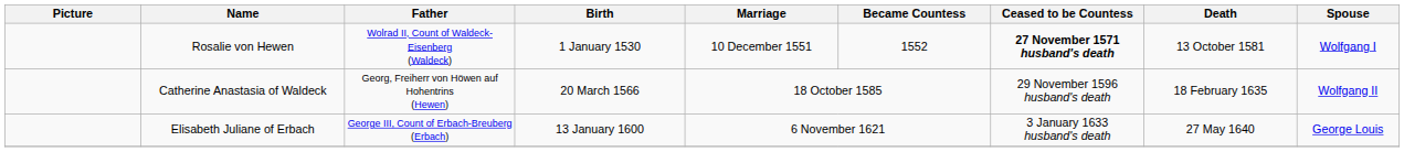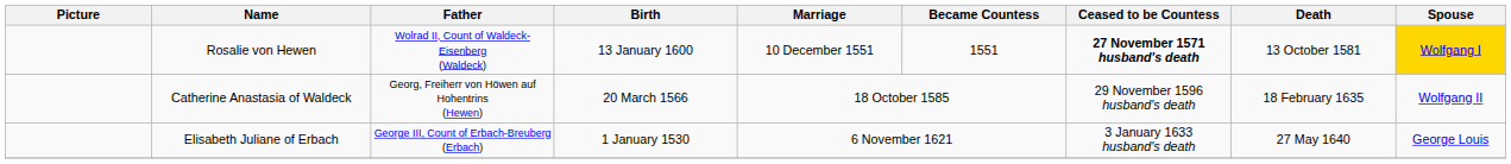 <table width=95% class="wikitable">
 <tr>
 <th width = "8%">Picture</th>
 <th width = "12%">Name</th>
 <th width = "10%">Father</th>
 <th width = "10%">Birth</th>
 <th width = "9%">Marriage</th>
 <th width = "9%">Became Countess</th>
 <th width = "9%">Ceased to be Countess</th>
 <th width = "9%">Death</th>
 <th width = "6%">Spouse</th>
 </tr>
 <tr>
 <td align="center"></td>
 <td align="center">Rosalie von Hewen</td>
 <td align="center"><small><a href='#'>Wolrad II, Count of Waldeck-Eisenberg</a><br>(<a href='#'>Waldeck</a>)</small></td>
-<td align="center">1 January 1530</td>
+<td align="center">13 January 1600</td>
 <td align="center">10 December 1551</td>
-<td align="center">1552</td>
+<td align="center">1551</td>
 <td align="center"><strong>27 November 1571<br><em>husband's death</em></strong></td>
 <td align="center">13 October 1581</td>
-<td align="center"><a href='#'>Wolfgang I</a></td>
+<td align="center" style="background: gold;"><a href='#'>Wolfgang I</a></td>
 </tr>
 <tr>
 <td align="center"></td>
 <td align="center">Catherine Anastasia of Waldeck</td>
 <td align="center"><small>Georg, Freiherr von Höwen auf Hohentrins<br>(<a href='#'>Hewen</a>)</small></td>
 <td align="center">20 March 1566</td>
 <td align="center" colspan="2">18 October 1585</td>
 <td align="center">29 November 1596 <br><em>husband's death</em></td>
 <td align="center">18 February 1635</td>
 <td align="center"><a href='#'>Wolfgang II</a></td>
 </tr>
 <tr>
 <td align="center"></td>
 <td align="center">Elisabeth Juliane of Erbach</td>
 <td align="center"><small><a href='#'>George III, Count of Erbach-Breuberg</a><br>(<a href='#'>Erbach</a>)</small></td>
-<td align="center">13 January 1600</td>
+<td align="center">1 January 1530</td>
 <td align="center" colspan="2">6 November 1621</td>
 <td align="center">3 January 1633<br><em>husband's death</em></td>
 <td align="center">27 May 1640</td>
 <td align="center"><a href='#'>George Louis</a></td>
 </tr>
 <tr>
 </tr>
 </table>
